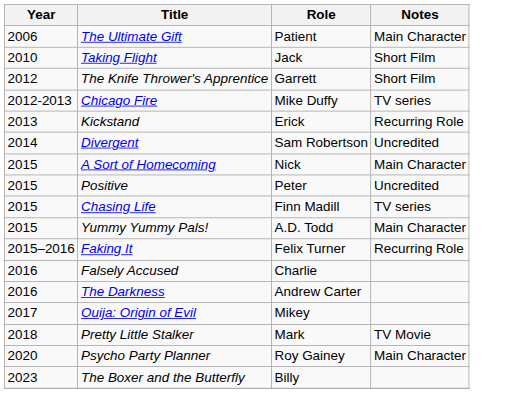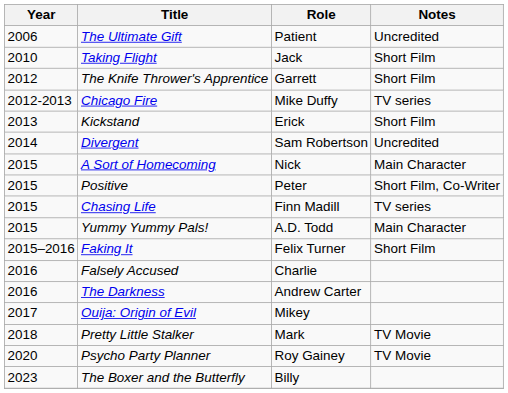 <table class="wikitable">
 <tr>
 <th>Year</th>
 <th>Title</th>
 <th>Role</th>
 <th>Notes</th>
 </tr>
 <tr>
 <td>2006</td>
 <td><em><a href='#'>The Ultimate Gift</a></em></td>
 <td>Patient</td>
-<td>Main Character</td>
+<td>Uncredited</td>
 </tr>
 <tr>
 <td>2010</td>
 <td><em><a href='#'>Taking Flight</a></em></td>
 <td>Jack</td>
 <td>Short Film</td>
 </tr>
 <tr>
 <td>2012</td>
 <td><em>The Knife Thrower's Apprentice</em></td>
 <td>Garrett</td>
 <td>Short Film</td>
 </tr>
 <tr>
 <td>2012-2013</td>
 <td><em><a href='#'>Chicago Fire</a></em></td>
 <td>Mike Duffy</td>
 <td>TV series</td>
 </tr>
 <tr>
 <td>2013</td>
 <td><em>Kickstand</em></td>
 <td>Erick</td>
-<td>Recurring Role</td>
+<td>Short Film</td>
 </tr>
 <tr>
 <td>2014</td>
 <td><em><a href='#'>Divergent</a></em></td>
 <td>Sam Robertson</td>
 <td>Uncredited</td>
 </tr>
 <tr>
 <td>2015</td>
 <td><em><a href='#'>A Sort of Homecoming</a></em></td>
 <td>Nick</td>
 <td>Main Character</td>
 </tr>
 <tr>
 <td>2015</td>
 <td><em>Positive</em></td>
 <td>Peter</td>
-<td>Uncredited</td>
+<td>Short Film, Co-Writer</td>
 </tr>
 <tr>
 <td>2015</td>
 <td><em><a href='#'>Chasing Life</a></em></td>
 <td>Finn Madill</td>
 <td>TV series</td>
 </tr>
 <tr>
 <td>2015</td>
 <td><em>Yummy Yummy Pals!</em></td>
 <td>A.D. Todd</td>
 <td>Main Character</td>
 </tr>
 <tr>
 <td>2015–2016</td>
 <td><em><a href='#'>Faking It</a></em></td>
 <td>Felix Turner</td>
-<td>Recurring Role</td>
+<td>Short Film</td>
 </tr>
 <tr>
 <td>2016</td>
 <td><em>Falsely Accused</em></td>
 <td>Charlie</td>
 <td></td>
 </tr>
 <tr>
 <td>2016</td>
 <td><em><a href='#'>The Darkness</a></em></td>
 <td>Andrew Carter</td>
 <td></td>
 </tr>
 <tr>
 <td>2017</td>
 <td><em><a href='#'>Ouija: Origin of Evil</a></em></td>
 <td>Mikey</td>
 <td></td>
 </tr>
 <tr>
 <td>2018</td>
 <td><em>Pretty Little Stalker</em></td>
 <td>Mark</td>
 <td>TV Movie</td>
 </tr>
 <tr>
 <td>2020</td>
 <td><em>Psycho Party Planner</em></td>
 <td>Roy Gainey</td>
-<td>Main Character</td>
+<td>TV Movie</td>
 </tr>
 <tr>
 <td>2023</td>
 <td><em>The Boxer and the Butterfly</em></td>
 <td>Billy</td>
 <td></td>
 </tr>
 <tr>
 </tr>
 </table>
